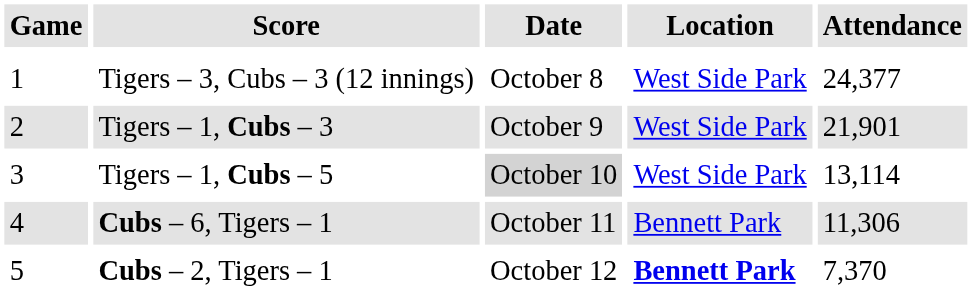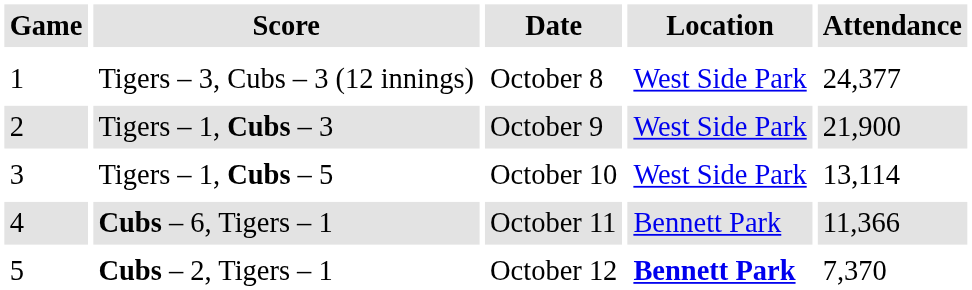 <table border="0" cellspacing="3" cellpadding="3">
 <tr style="background: #e3e3e3;">
 <th>Game</th>
 <th>Score</th>
 <th>Date</th>
 <th>Location</th>
 <th>Attendance</th>
 </tr>
 <tr style="background: #e3e3e3;">
 </tr>
 <tr>
 <td>1</td>
 <td>Tigers – 3, Cubs – 3 (12 innings)</td>
 <td>October 8</td>
 <td><a href='#'>West Side Park</a></td>
 <td>24,377</td>
 </tr>
 <tr style="background: #e3e3e3;">
 <td>2</td>
 <td>Tigers – 1, <strong>Cubs</strong> – 3</td>
 <td>October 9</td>
 <td><a href='#'>West Side Park</a></td>
-<td>21,901</td>
+<td>21,900</td>
 </tr>
 <tr>
 <td>3</td>
 <td>Tigers – 1, <strong>Cubs</strong> – 5</td>
-<td style="background: lightgrey;">October 10</td>
+<td>October 10</td>
 <td><a href='#'>West Side Park</a></td>
 <td>13,114</td>
 </tr>
 <tr style="background: #e3e3e3;">
 <td>4</td>
 <td><strong>Cubs</strong> – 6, Tigers – 1</td>
 <td>October 11</td>
 <td><a href='#'>Bennett Park</a></td>
-<td>11,306</td>
+<td>11,366</td>
 </tr>
 <tr>
 <td>5</td>
 <td><strong>Cubs</strong> – 2, Tigers – 1</td>
 <td>October 12</td>
 <td><strong><a href='#'>Bennett Park</a></strong></td>
 <td>7,370</td>
 </tr>
 <tr style="background: #e3e3e3;">
 </tr>
 </table>
